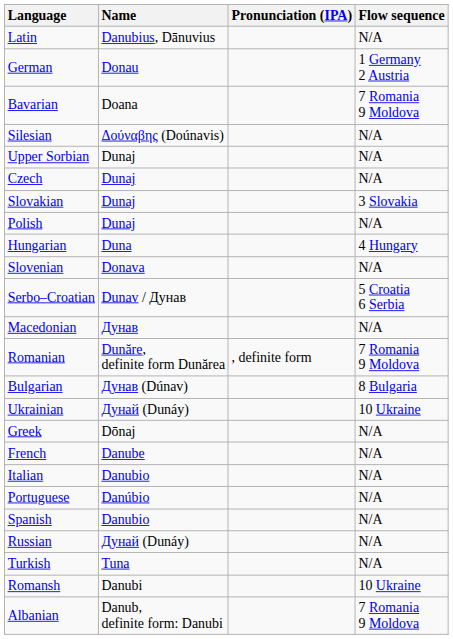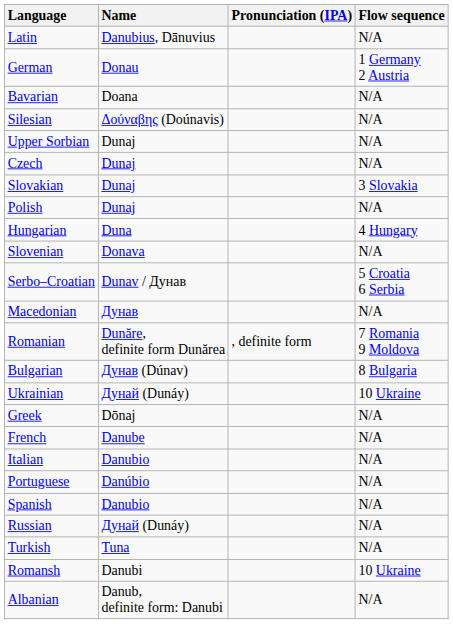 <table class="wikitable sortable" style="border-collapse: collapse;">
 <tr>
 <th style="text-align:left">Language</th>
 <th style="text-align:left">Name</th>
 <th style="text-align:left">Pronunciation (<a href='#'>IPA</a>)</th>
 <th style="text-align:left" data-sort-type=text>Flow sequence</th>
 </tr>
 <tr>
 <td><a href='#'>Latin</a></td>
 <td><a href='#'>Danubius</a>, Dānuvius</td>
 <td></td>
 <td>N/A</td>
 </tr>
 <tr>
 <td><a href='#'>German</a></td>
 <td><a href='#'>Donau</a></td>
 <td></td>
 <td>1 <a href='#'>Germany</a><br> 2 <a href='#'>Austria</a></td>
 </tr>
 <tr>
 <td><a href='#'>Bavarian</a></td>
 <td>Doana</td>
 <td></td>
-<td>7 <a href='#'>Romania</a><br>9 <a href='#'>Moldova</a></td>
+<td>N/A</td>
 </tr>
 <tr>
 <td><a href='#'>Silesian</a></td>
 <td><a href='#'>Δούναβης</a> (Doúnavis)</td>
 <td></td>
 <td>N/A</td>
 </tr>
 <tr>
 <td><a href='#'>Upper Sorbian</a></td>
 <td>Dunaj</td>
 <td></td>
 <td>N/A</td>
 </tr>
 <tr>
 <td><a href='#'>Czech</a></td>
 <td><a href='#'>Dunaj</a></td>
 <td></td>
 <td>N/A</td>
 </tr>
 <tr>
 <td><a href='#'>Slovakian</a></td>
 <td><a href='#'>Dunaj</a></td>
 <td></td>
 <td>3 <a href='#'>Slovakia</a></td>
 </tr>
 <tr>
 <td><a href='#'>Polish</a></td>
 <td><a href='#'>Dunaj</a></td>
 <td></td>
 <td>N/A</td>
 </tr>
 <tr>
 <td><a href='#'>Hungarian</a></td>
 <td><a href='#'>Duna</a></td>
 <td></td>
 <td>4 <a href='#'>Hungary</a></td>
 </tr>
 <tr>
 <td><a href='#'>Slovenian</a></td>
 <td><a href='#'>Donava</a></td>
 <td></td>
 <td>N/A</td>
 </tr>
 <tr>
 <td><a href='#'>Serbo–Croatian</a></td>
 <td><a href='#'>Dunav</a> / Дунав</td>
 <td></td>
 <td>5 <a href='#'>Croatia</a><br>6 <a href='#'>Serbia</a></td>
 </tr>
 <tr>
 <td><a href='#'>Macedonian</a></td>
 <td><a href='#'>Дунав</a></td>
 <td></td>
 <td>N/A</td>
 </tr>
 <tr>
 <td><a href='#'>Romanian</a></td>
 <td><a href='#'>Dunăre</a>,<br>definite form Dunărea</td>
 <td>, definite form </td>
 <td>7 <a href='#'>Romania</a><br>9 <a href='#'>Moldova</a></td>
 </tr>
 <tr>
 <td><a href='#'>Bulgarian</a></td>
 <td><a href='#'>Дунав</a> (Dúnav)</td>
 <td></td>
 <td>8 <a href='#'>Bulgaria</a></td>
 </tr>
 <tr>
 <td><a href='#'>Ukrainian</a></td>
 <td><a href='#'>Дунай</a> (Dunáy)</td>
 <td></td>
 <td>10 <a href='#'>Ukraine</a></td>
 </tr>
 <tr>
 <td><a href='#'>Greek</a></td>
 <td>Dōnaj</td>
 <td></td>
 <td>N/A</td>
 </tr>
 <tr>
 <td><a href='#'>French</a></td>
 <td><a href='#'>Danube</a></td>
 <td></td>
 <td>N/A</td>
 </tr>
 <tr>
 <td><a href='#'>Italian</a></td>
 <td><a href='#'>Danubio</a></td>
 <td></td>
 <td>N/A</td>
 </tr>
 <tr>
 <td><a href='#'>Portuguese</a></td>
 <td><a href='#'>Danúbio</a></td>
 <td></td>
 <td>N/A</td>
 </tr>
 <tr>
 <td><a href='#'>Spanish</a></td>
 <td><a href='#'>Danubio</a></td>
 <td></td>
 <td>N/A</td>
 </tr>
 <tr>
 <td><a href='#'>Russian</a></td>
 <td><a href='#'>Дунай</a> (Dunáy)</td>
 <td></td>
 <td>N/A</td>
 </tr>
 <tr>
 <td><a href='#'>Turkish</a></td>
 <td><a href='#'>Tuna</a></td>
 <td></td>
 <td>N/A</td>
 </tr>
 <tr>
 <td><a href='#'>Romansh</a></td>
 <td>Danubi</td>
 <td></td>
 <td>10 <a href='#'>Ukraine</a></td>
 </tr>
 <tr>
 <td><a href='#'>Albanian</a></td>
 <td>Danub,<br>definite form: Danubi</td>
 <td></td>
-<td>7 <a href='#'>Romania</a><br>9 <a href='#'>Moldova</a></td>
+<td>N/A</td>
 </tr>
 </table>
